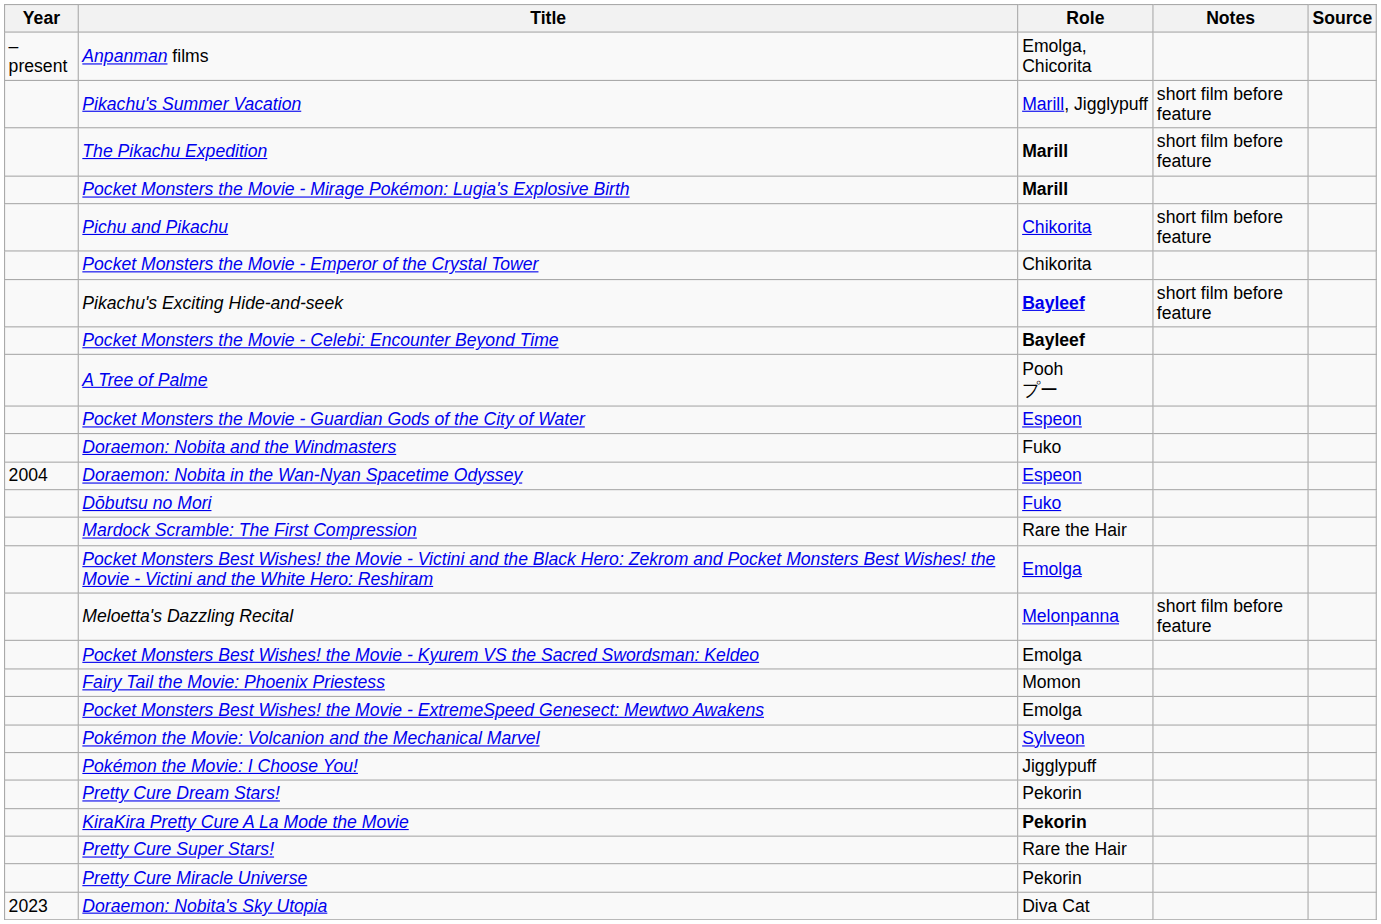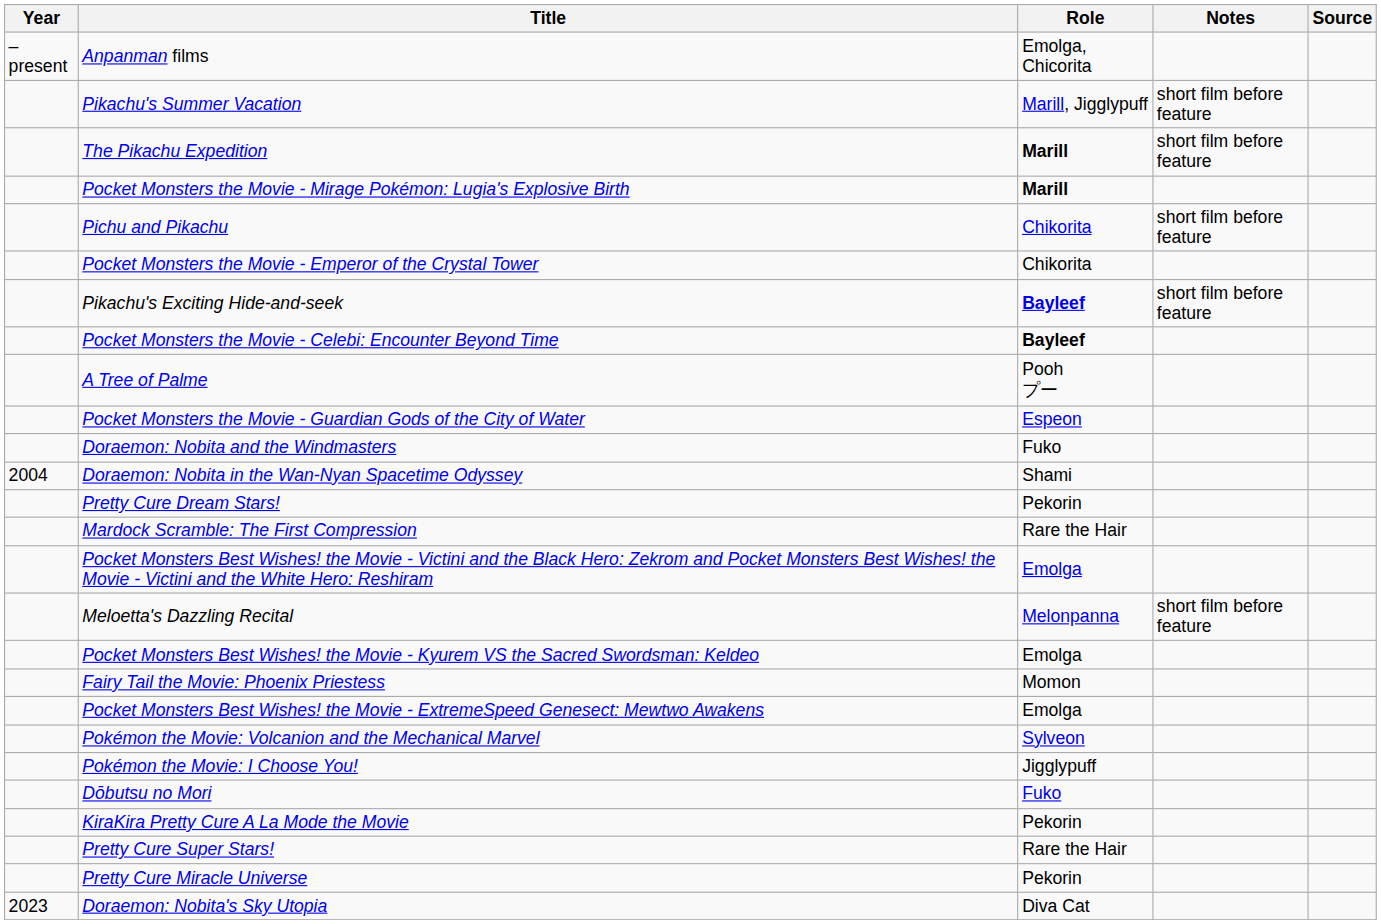 <table class="wikitable sortable plainrowheaders">
 <tr>
 <th>Year</th>
 <th>Title</th>
 <th>Role</th>
 <th class="unsortable">Notes</th>
 <th class="unsortable">Source</th>
 </tr>
 <tr>
 <td>–present</td>
 <td><em><a href='#'>Anpanman</a></em> films</td>
 <td>Emolga, Chicorita</td>
 <td></td>
 <td></td>
 </tr>
 <tr>
 <td></td>
 <td><em><a href='#'>Pikachu's Summer Vacation</a></em></td>
 <td><a href='#'>Marill</a>, Jigglypuff</td>
 <td>short film before feature</td>
 <td></td>
 </tr>
 <tr>
 <td></td>
 <td><em><a href='#'>The Pikachu Expedition</a></em></td>
 <td><strong>Marill</strong></td>
 <td>short film before feature</td>
 <td></td>
 </tr>
 <tr>
 <td></td>
 <td><em><a href='#'>Pocket Monsters the Movie - Mirage Pokémon: Lugia's Explosive Birth</a></em></td>
 <td><strong>Marill</strong></td>
 <td></td>
 <td></td>
 </tr>
 <tr>
 <td></td>
 <td><em><a href='#'>Pichu and Pikachu</a></em></td>
 <td><a href='#'>Chikorita</a></td>
 <td>short film before feature</td>
 <td></td>
 </tr>
 <tr>
 <td></td>
 <td><em><a href='#'>Pocket Monsters the Movie - Emperor of the Crystal Tower</a></em></td>
 <td>Chikorita</td>
 <td></td>
 <td></td>
 </tr>
 <tr>
 <td></td>
 <td><em>Pikachu's Exciting Hide-and-seek</em></td>
 <td><strong><a href='#'>Bayleef</a></strong></td>
 <td>short film before feature</td>
 <td></td>
 </tr>
 <tr>
 <td></td>
 <td><em><a href='#'>Pocket Monsters the Movie - Celebi: Encounter Beyond Time</a></em></td>
 <td><strong>Bayleef</strong></td>
 <td></td>
 <td></td>
 </tr>
 <tr>
 <td></td>
 <td><em><a href='#'>A Tree of Palme</a></em></td>
 <td>Pooh<br>プー</td>
 <td></td>
 <td></td>
 </tr>
 <tr>
 <td></td>
 <td><em><a href='#'>Pocket Monsters the Movie - Guardian Gods of the City of Water</a></em></td>
 <td><a href='#'>Espeon</a></td>
 <td></td>
 <td></td>
 </tr>
 <tr>
 <td></td>
 <td><em><a href='#'>Doraemon: Nobita and the Windmasters</a></em></td>
 <td>Fuko</td>
 <td></td>
 <td></td>
 </tr>
 <tr>
 <td>2004</td>
 <td><em><a href='#'>Doraemon: Nobita in the Wan-Nyan Spacetime Odyssey</a></em></td>
-<td><a href='#'>Espeon</a></td>
+<td>Shami</td>
 <td></td>
 <td></td>
 </tr>
 <tr>
 <td></td>
-<td><em><a href='#'>Dōbutsu no Mori</a></em></td>
-<td><a href='#'>Fuko</a></td>
+<td><em><a href='#'>Pretty Cure Dream Stars!</a></em></td>
+<td>Pekorin</td>
 <td></td>
 <td></td>
 </tr>
 <tr>
 <td></td>
 <td><em> <a href='#'>Mardock Scramble: The First Compression</a></em></td>
 <td>Rare the Hair</td>
 <td></td>
 <td></td>
 </tr>
 <tr>
 <td></td>
 <td><em><a href='#'>Pocket Monsters Best Wishes! the Movie - Victini and the Black Hero: Zekrom and Pocket Monsters Best Wishes! the Movie - Victini and the White Hero: Reshiram</a></em></td>
 <td><a href='#'>Emolga</a></td>
 <td></td>
 <td></td>
 </tr>
 <tr>
 <td></td>
 <td><em>Meloetta's Dazzling Recital</em></td>
 <td><a href='#'>Melonpanna</a></td>
 <td>short film before feature</td>
 <td></td>
 </tr>
 <tr>
 <td></td>
 <td><em><a href='#'>Pocket Monsters Best Wishes! the Movie - Kyurem VS the Sacred Swordsman: Keldeo</a></em></td>
 <td>Emolga</td>
 <td></td>
 <td></td>
 </tr>
 <tr>
 <td></td>
 <td><em><a href='#'>Fairy Tail the Movie: Phoenix Priestess</a></em></td>
 <td>Momon</td>
 <td></td>
 <td></td>
 </tr>
 <tr>
 <td></td>
 <td><em><a href='#'>Pocket Monsters Best Wishes! the Movie - ExtremeSpeed Genesect: Mewtwo Awakens</a></em></td>
 <td>Emolga</td>
 <td></td>
 <td></td>
 </tr>
 <tr>
 <td></td>
 <td><em><a href='#'>Pokémon the Movie: Volcanion and the Mechanical Marvel</a></em></td>
 <td><a href='#'>Sylveon</a></td>
 <td></td>
 <td></td>
 </tr>
 <tr>
 <td></td>
 <td><em><a href='#'>Pokémon the Movie: I Choose You!</a></em></td>
 <td>Jigglypuff</td>
 <td></td>
 <td></td>
 </tr>
 <tr>
 <td></td>
-<td><em><a href='#'>Pretty Cure Dream Stars!</a></em></td>
-<td>Pekorin</td>
+<td><em><a href='#'>Dōbutsu no Mori</a></em></td>
+<td><a href='#'>Fuko</a></td>
 <td></td>
 <td></td>
 </tr>
 <tr>
 <td></td>
 <td><em><a href='#'>KiraKira Pretty Cure A La Mode the Movie</a></em></td>
-<td><strong>Pekorin</strong></td>
+<td>Pekorin</td>
 <td></td>
 <td></td>
 </tr>
 <tr>
 <td></td>
 <td><em><a href='#'>Pretty Cure Super Stars!</a></em></td>
 <td>Rare the Hair</td>
 <td></td>
 <td></td>
 </tr>
 <tr>
 <td></td>
 <td><em><a href='#'>Pretty Cure Miracle Universe</a></em></td>
 <td>Pekorin</td>
 <td></td>
 <td></td>
 </tr>
 <tr>
 <td>2023</td>
 <td><em><a href='#'>Doraemon: Nobita's Sky Utopia</a></em></td>
 <td>Diva Cat</td>
 <td></td>
 <td></td>
 </tr>
 </table>
